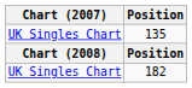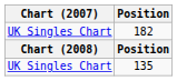 <table class="wikitable sortable">
 <tr>
 <th>Chart (2007)</th>
 <th>Position</th>
 </tr>
 <tr>
 <td><a href='#'>UK Singles Chart</a></td>
-<td style="text-align:center;">135</td>
+<td style="text-align:center;">182</td>
 </tr>
 <tr>
 <th>Chart (2008)</th>
 <th>Position</th>
 </tr>
 <tr>
 <td><a href='#'>UK Singles Chart</a></td>
-<td style="text-align:center;">182</td>
+<td style="text-align:center;">135</td>
 </tr>
 </table>
